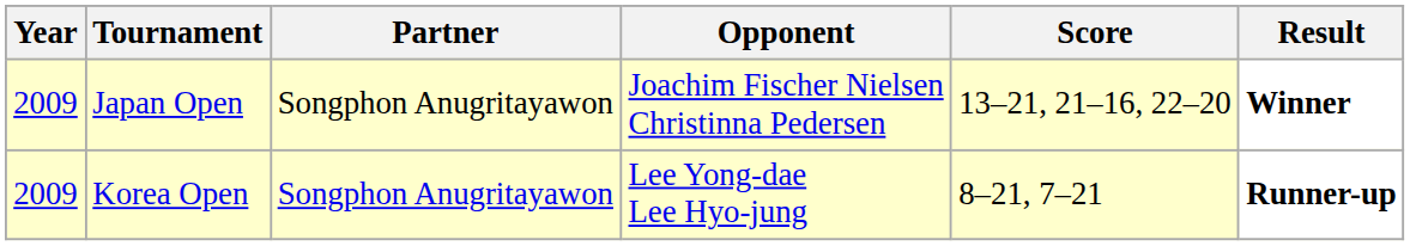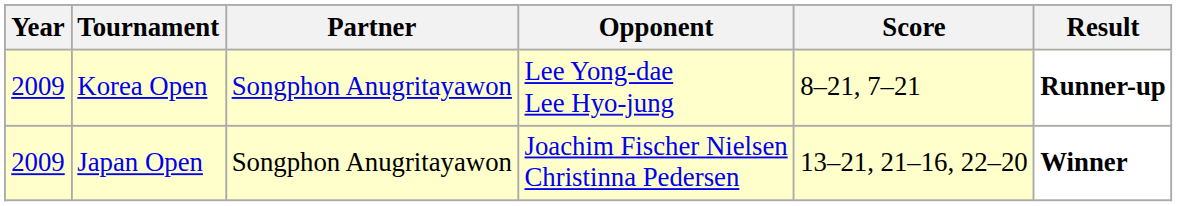 <table class="sortable wikitable" style="font-size: 90%;">
 <tr>
 <th>Year</th>
 <th>Tournament</th>
 <th>Partner</th>
 <th>Opponent</th>
 <th>Score</th>
 <th>Result</th>
 </tr>
 <tr style="background:#FFFFCC">
 <td align="center"><a href='#'>2009</a></td>
+<td align="left"><a href='#'>Korea Open</a></td>
+<td align="left"> <a href='#'>Songphon Anugritayawon</a></td>
+<td align="left"> <a href='#'>Lee Yong-dae</a> <br>  <a href='#'>Lee Hyo-jung</a></td>
+<td align="left">8–21, 7–21</td>
+<td style="text-align:left; background:white"> <strong>Runner-up</strong></td>
+</tr>
+<tr style="background:#FFFFCC">
+<td align="center"><a href='#'>2009</a></td>
 <td align="left"><a href='#'>Japan Open</a></td>
 <td align="left"> Songphon Anugritayawon</td>
 <td align="left"> <a href='#'>Joachim Fischer Nielsen</a> <br>  <a href='#'>Christinna Pedersen</a></td>
 <td align="left">13–21, 21–16, 22–20</td>
 <td style="text-align:left; background:white"> <strong>Winner</strong></td>
 </tr>
-<tr style="background:#FFFFCC">
-<td align="center"><a href='#'>2009</a></td>
-<td align="left"><a href='#'>Korea Open</a></td>
-<td align="left"> <a href='#'>Songphon Anugritayawon</a></td>
-<td align="left"> <a href='#'>Lee Yong-dae</a> <br>  <a href='#'>Lee Hyo-jung</a></td>
-<td align="left">8–21, 7–21</td>
-<td style="text-align:left; background:white"> <strong>Runner-up</strong></td>
-</tr>
 </table>
